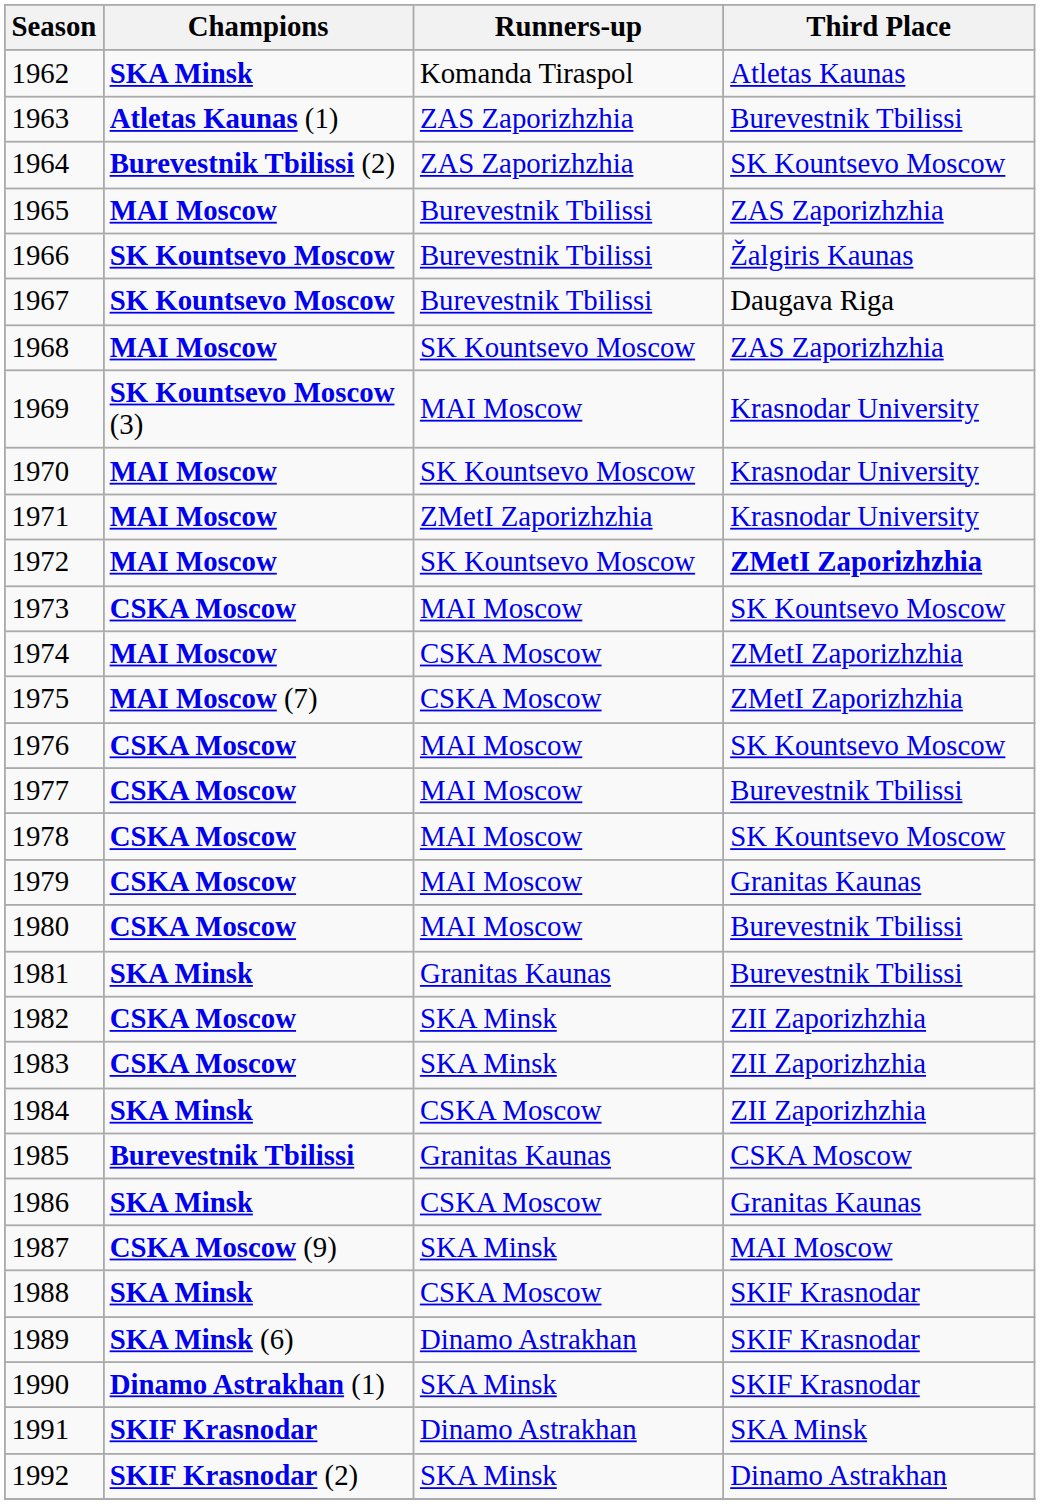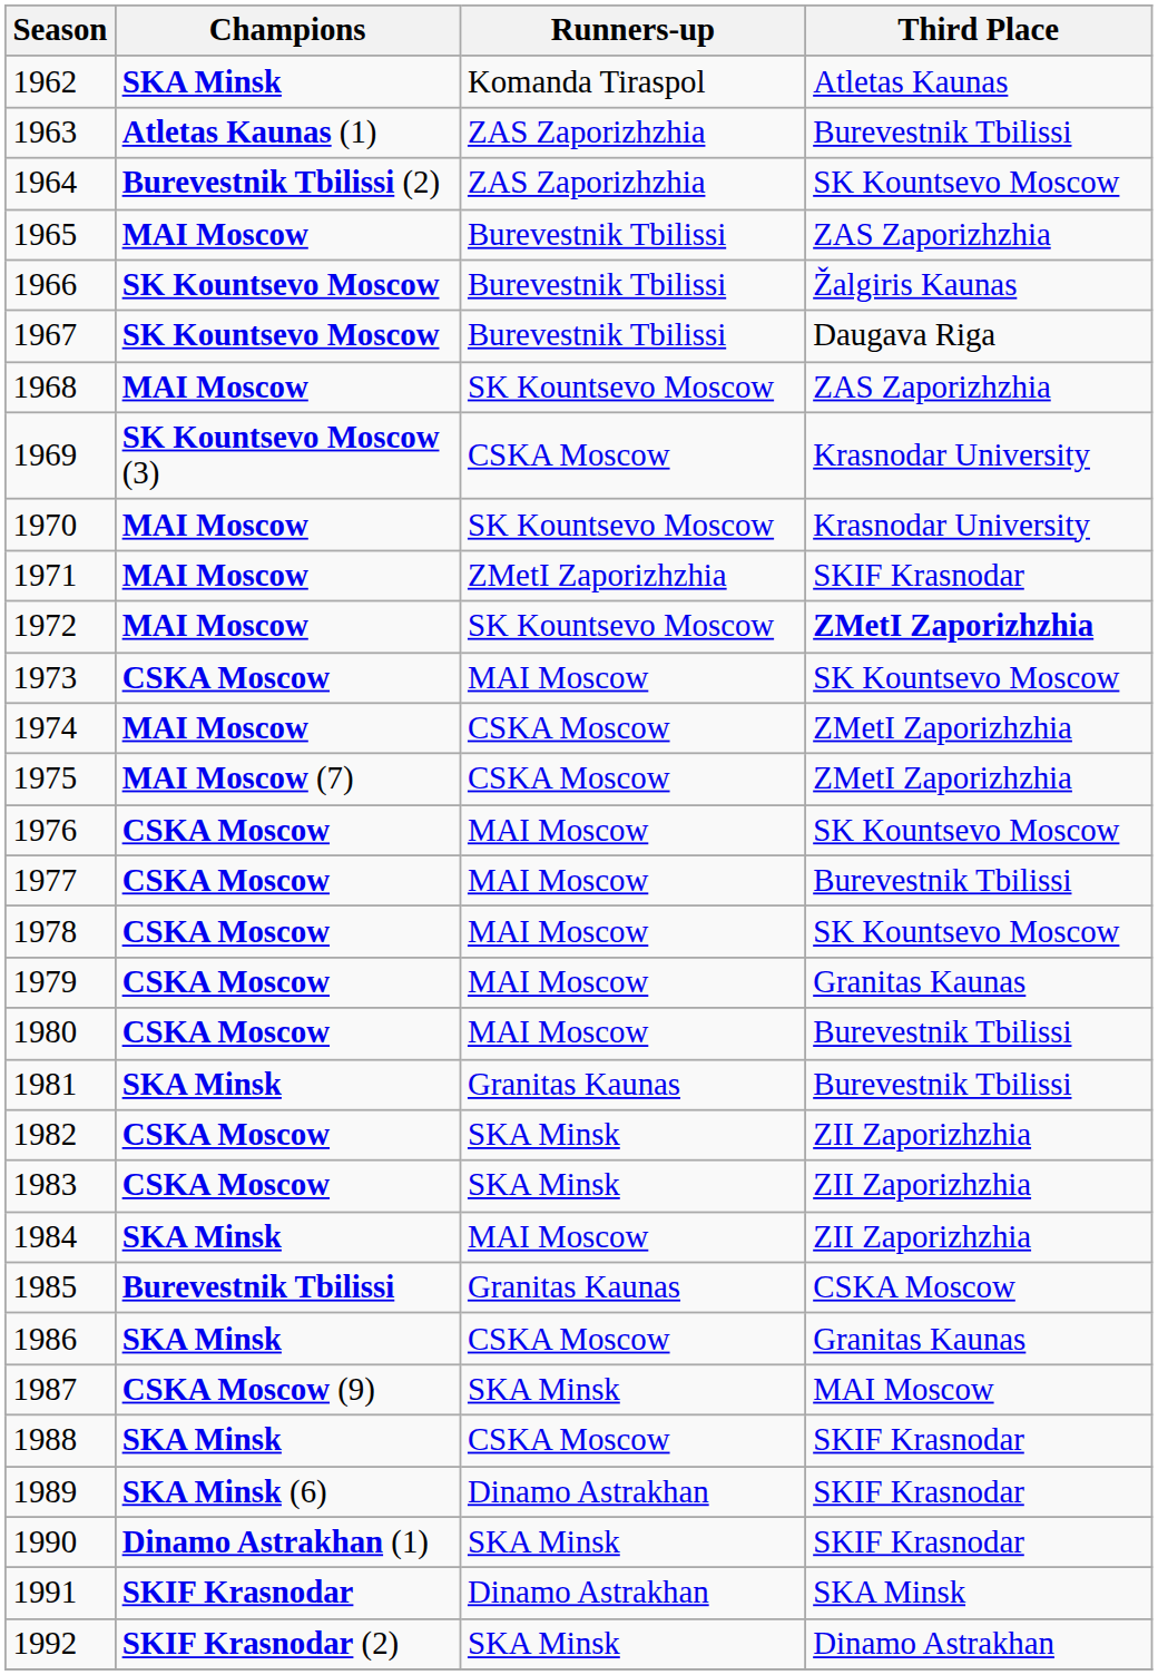 <table class="wikitable">
 <tr>
 <th scope="col">Season</th>
 <th bgcolor=gold scope="col" width="165">Champions</th>
 <th bgcolor=silver scope="col" width="165">Runners-up</th>
 <th bgcolor=9966cc scope="col" width="165">Third Place</th>
 </tr>
 <tr>
 <td>1962</td>
 <td><strong><a href='#'>SKA Minsk</a></strong></td>
 <td>Komanda Tiraspol</td>
 <td><a href='#'>Atletas Kaunas</a></td>
 </tr>
 <tr>
 <td>1963</td>
 <td><strong><a href='#'>Atletas Kaunas</a></strong> (1)</td>
 <td><a href='#'>ZAS Zaporizhzhia</a></td>
 <td><a href='#'>Burevestnik Tbilissi</a></td>
 </tr>
 <tr>
 <td>1964</td>
 <td><strong><a href='#'>Burevestnik Tbilissi</a></strong> (2)</td>
 <td><a href='#'>ZAS Zaporizhzhia</a></td>
 <td><a href='#'>SK Kountsevo Moscow</a></td>
 </tr>
 <tr>
 <td>1965</td>
 <td><strong><a href='#'>MAI Moscow</a></strong></td>
 <td><a href='#'>Burevestnik Tbilissi</a></td>
 <td><a href='#'>ZAS Zaporizhzhia</a></td>
 </tr>
 <tr>
 <td>1966</td>
 <td><strong><a href='#'>SK Kountsevo Moscow</a></strong></td>
 <td><a href='#'>Burevestnik Tbilissi</a></td>
 <td><a href='#'>Žalgiris Kaunas</a></td>
 </tr>
 <tr>
 <td>1967</td>
 <td><strong><a href='#'>SK Kountsevo Moscow</a></strong></td>
 <td><a href='#'>Burevestnik Tbilissi</a></td>
 <td>Daugava Riga</td>
 </tr>
 <tr>
 <td>1968</td>
 <td><strong><a href='#'>MAI Moscow</a></strong></td>
 <td><a href='#'>SK Kountsevo Moscow</a></td>
 <td><a href='#'>ZAS Zaporizhzhia</a></td>
 </tr>
 <tr>
 <td>1969</td>
 <td><strong><a href='#'>SK Kountsevo Moscow</a></strong> (3)</td>
-<td><a href='#'>MAI Moscow</a></td>
+<td><a href='#'>CSKA Moscow</a></td>
 <td><a href='#'>Krasnodar University</a></td>
 </tr>
 <tr>
 <td>1970</td>
 <td><strong><a href='#'>MAI Moscow</a></strong></td>
 <td><a href='#'>SK Kountsevo Moscow</a></td>
 <td><a href='#'>Krasnodar University</a></td>
 </tr>
 <tr>
 <td>1971</td>
 <td><strong><a href='#'>MAI Moscow</a></strong></td>
 <td><a href='#'>ZMetI Zaporizhzhia</a></td>
-<td><a href='#'>Krasnodar University</a></td>
+<td><a href='#'>SKIF Krasnodar</a></td>
 </tr>
 <tr>
 <td>1972</td>
 <td><strong><a href='#'>MAI Moscow</a></strong></td>
 <td><a href='#'>SK Kountsevo Moscow</a></td>
 <td><strong><a href='#'>ZMetI Zaporizhzhia</a></strong></td>
 </tr>
 <tr>
 <td>1973</td>
 <td><strong><a href='#'>CSKA Moscow</a></strong></td>
 <td><a href='#'>MAI Moscow</a></td>
 <td><a href='#'>SK Kountsevo Moscow</a></td>
 </tr>
 <tr>
 <td>1974</td>
 <td><strong><a href='#'>MAI Moscow</a></strong></td>
 <td><a href='#'>CSKA Moscow</a></td>
 <td><a href='#'>ZMetI Zaporizhzhia</a></td>
 </tr>
 <tr>
 <td>1975</td>
 <td><strong><a href='#'>MAI Moscow</a></strong> (7)</td>
 <td><a href='#'>CSKA Moscow</a></td>
 <td><a href='#'>ZMetI Zaporizhzhia</a></td>
 </tr>
 <tr>
 <td>1976</td>
 <td><strong><a href='#'>CSKA Moscow</a></strong></td>
 <td><a href='#'>MAI Moscow</a></td>
 <td><a href='#'>SK Kountsevo Moscow</a></td>
 </tr>
 <tr>
 <td>1977</td>
 <td><strong><a href='#'>CSKA Moscow</a></strong></td>
 <td><a href='#'>MAI Moscow</a></td>
 <td><a href='#'>Burevestnik Tbilissi</a></td>
 </tr>
 <tr>
 <td>1978</td>
 <td><strong><a href='#'>CSKA Moscow</a></strong></td>
 <td><a href='#'>MAI Moscow</a></td>
 <td><a href='#'>SK Kountsevo Moscow</a></td>
 </tr>
 <tr>
 <td>1979</td>
 <td><strong><a href='#'>CSKA Moscow</a></strong></td>
 <td><a href='#'>MAI Moscow</a></td>
 <td><a href='#'>Granitas Kaunas</a></td>
 </tr>
 <tr>
 <td>1980</td>
 <td><strong><a href='#'>CSKA Moscow</a></strong></td>
 <td><a href='#'>MAI Moscow</a></td>
 <td><a href='#'>Burevestnik Tbilissi</a></td>
 </tr>
 <tr>
 <td>1981</td>
 <td><strong><a href='#'>SKA Minsk</a></strong></td>
 <td><a href='#'>Granitas Kaunas</a></td>
 <td><a href='#'>Burevestnik Tbilissi</a></td>
 </tr>
 <tr>
 <td>1982</td>
 <td><strong><a href='#'>CSKA Moscow</a></strong></td>
 <td><a href='#'>SKA Minsk</a></td>
 <td><a href='#'>ZII Zaporizhzhia</a></td>
 </tr>
 <tr>
 <td>1983</td>
 <td><strong><a href='#'>CSKA Moscow</a></strong></td>
 <td><a href='#'>SKA Minsk</a></td>
 <td><a href='#'>ZII Zaporizhzhia</a></td>
 </tr>
 <tr>
 <td>1984</td>
 <td><strong><a href='#'>SKA Minsk</a></strong></td>
-<td><a href='#'>CSKA Moscow</a></td>
+<td><a href='#'>MAI Moscow</a></td>
 <td><a href='#'>ZII Zaporizhzhia</a></td>
 </tr>
 <tr>
 <td>1985</td>
 <td><strong><a href='#'>Burevestnik Tbilissi</a></strong></td>
 <td><a href='#'>Granitas Kaunas</a></td>
 <td><a href='#'>CSKA Moscow</a></td>
 </tr>
 <tr>
 <td>1986</td>
 <td><strong><a href='#'>SKA Minsk</a></strong></td>
 <td><a href='#'>CSKA Moscow</a></td>
 <td><a href='#'>Granitas Kaunas</a></td>
 </tr>
 <tr>
 <td>1987</td>
 <td><strong><a href='#'>CSKA Moscow</a></strong> (9)</td>
 <td><a href='#'>SKA Minsk</a></td>
 <td><a href='#'>MAI Moscow</a></td>
 </tr>
 <tr>
 <td>1988</td>
 <td><strong><a href='#'>SKA Minsk</a></strong></td>
 <td><a href='#'>CSKA Moscow</a></td>
 <td><a href='#'>SKIF Krasnodar</a></td>
 </tr>
 <tr>
 <td>1989</td>
 <td><strong><a href='#'>SKA Minsk</a></strong> (6)</td>
 <td><a href='#'>Dinamo Astrakhan</a></td>
 <td><a href='#'>SKIF Krasnodar</a></td>
 </tr>
 <tr>
 <td>1990</td>
 <td><strong><a href='#'>Dinamo Astrakhan</a></strong> (1)</td>
 <td><a href='#'>SKA Minsk</a></td>
 <td><a href='#'>SKIF Krasnodar</a></td>
 </tr>
 <tr>
 <td>1991</td>
 <td><strong><a href='#'>SKIF Krasnodar</a></strong></td>
 <td><a href='#'>Dinamo Astrakhan</a></td>
 <td><a href='#'>SKA Minsk</a></td>
 </tr>
 <tr>
 <td>1992</td>
 <td><strong><a href='#'>SKIF Krasnodar</a></strong> (2)</td>
 <td><a href='#'>SKA Minsk</a></td>
 <td><a href='#'>Dinamo Astrakhan</a></td>
 </tr>
 <tr>
 </tr>
 </table>
